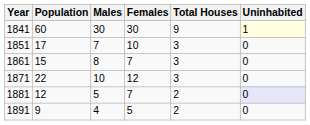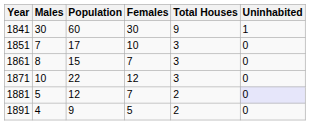 <table class="wikitable">
 <tr>
 <th>Year</th>
+<th>Males</th>
 <th>Population</th>
-<th>Males</th>
 <th>Females</th>
 <th>Total Houses</th>
 <th>Uninhabited</th>
 </tr>
 <tr>
 <td>1841</td>
+<td>30</td>
 <td>60</td>
 <td>30</td>
-<td>30</td>
 <td>9</td>
-<td style="background: lightyellow;">1</td>
+<td>1</td>
 </tr>
 <tr>
 <td>1851</td>
+<td>7</td>
 <td>17</td>
-<td>7</td>
 <td>10</td>
 <td>3</td>
 <td>0</td>
 </tr>
 <tr>
 <td>1861</td>
+<td>8</td>
 <td>15</td>
-<td>8</td>
 <td>7</td>
 <td>3</td>
 <td>0</td>
 </tr>
 <tr>
 <td>1871</td>
+<td>10</td>
 <td>22</td>
-<td>10</td>
 <td>12</td>
 <td>3</td>
 <td>0</td>
 </tr>
 <tr>
 <td>1881</td>
+<td>5</td>
 <td>12</td>
-<td>5</td>
 <td>7</td>
 <td>2</td>
 <td style="background: lavender;">0</td>
 </tr>
 <tr>
 <td>1891</td>
+<td>4</td>
 <td>9</td>
-<td>4</td>
 <td>5</td>
 <td>2</td>
 <td>0</td>
 </tr>
 </table>
